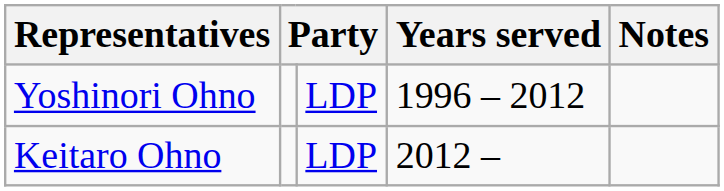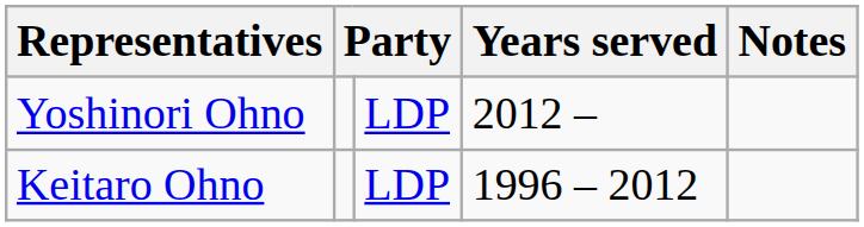 <table class="wikitable">
 <tr>
 <th>Representatives</th>
 <th colspan="2">Party</th>
 <th>Years served</th>
 <th>Notes</th>
 </tr>
 <tr>
 <td><a href='#'>Yoshinori Ohno</a></td>
 <td bgcolor=></td>
 <td><a href='#'>LDP</a></td>
-<td>1996 – 2012</td>
+<td>2012 –</td>
 <td></td>
 </tr>
 <tr>
 <td><a href='#'>Keitaro Ohno</a></td>
 <td bgcolor=></td>
 <td><a href='#'>LDP</a></td>
-<td>2012 –</td>
+<td>1996 – 2012</td>
 <td></td>
 </tr>
 </table>
